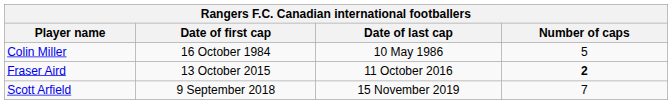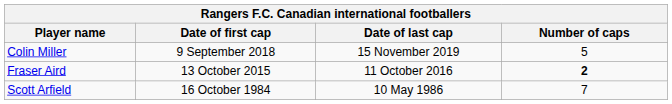 <table class="wikitable plainrowheaders" style="width: 70%;">
 <tr>
 <th colspan=5>Rangers F.C. Canadian international footballers </th>
 </tr>
 <tr>
 <th scope="col">Player name</th>
 <th scope="col">Date of first cap</th>
 <th scope="col">Date of last cap</th>
 <th scope="col">Number of caps</th>
 </tr>
 <tr>
 <td><a href='#'>Colin Miller</a></td>
-<td align="center">16 October 1984</td>
-<td align="center">10 May 1986</td>
+<td align="center">9 September 2018</td>
+<td align="center">15 November 2019</td>
 <td align="center">5</td>
 </tr>
 <tr>
 <td><a href='#'>Fraser Aird</a></td>
 <td align="center">13 October 2015</td>
 <td align="center">11 October 2016</td>
 <td align="center"><strong>2</strong></td>
 </tr>
 <tr>
 <td><a href='#'>Scott Arfield</a></td>
-<td align="center">9 September 2018</td>
-<td align="center">15 November 2019</td>
+<td align="center">16 October 1984</td>
+<td align="center">10 May 1986</td>
 <td align="center">7</td>
 </tr>
 </table>
